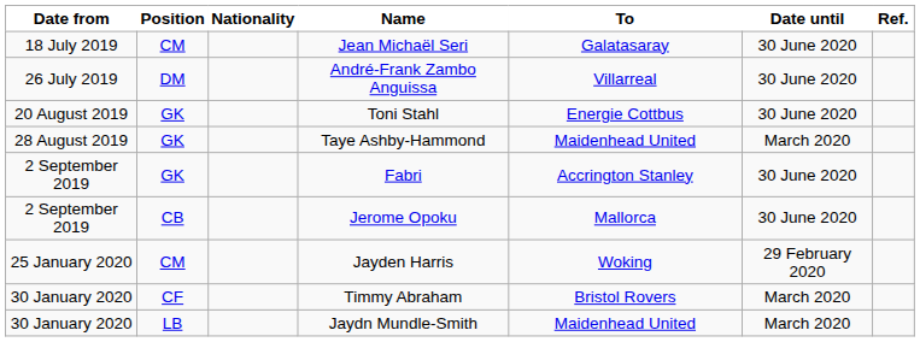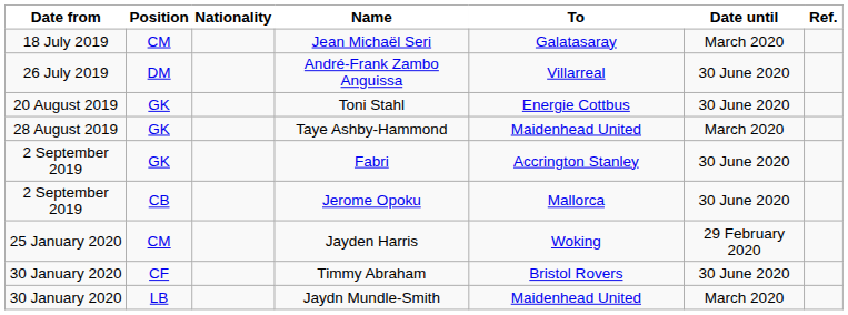 <table class="wikitable"  style="text-align:center; font-size:90%; ">
 <tr>
 <th style="background:white; color:black; border:black; width:110px;">Date from</th>
 <th style="background:white; color:black; border:black; width:50px;">Position</th>
 <th style="background:white; color:black; border:black; width:50px;">Nationality</th>
 <th style="background:white; color:black; border:black; width:180px;">Name</th>
 <th style="background:white; color:black; border:black; width:200px;">To</th>
 <th style="background:white; color:black; border:black; width:110px;">Date until</th>
 <th style="background:white; color:black; border:black; width:30px;">Ref.</th>
 </tr>
 <tr>
 <td>18 July 2019</td>
 <td><a href='#'>CM</a></td>
 <td></td>
 <td><a href='#'>Jean Michaël Seri</a></td>
 <td> <a href='#'>Galatasaray</a></td>
-<td>30 June 2020</td>
+<td>March 2020</td>
 <td></td>
 </tr>
 <tr>
 <td>26 July 2019</td>
 <td><a href='#'>DM</a></td>
 <td></td>
 <td><a href='#'>André-Frank Zambo Anguissa</a></td>
 <td> <a href='#'>Villarreal</a></td>
 <td>30 June 2020</td>
 <td></td>
 </tr>
 <tr>
 <td>20 August 2019</td>
 <td><a href='#'>GK</a></td>
 <td></td>
 <td>Toni Stahl</td>
 <td> <a href='#'>Energie Cottbus</a></td>
 <td>30 June 2020</td>
 <td></td>
 </tr>
 <tr>
 <td>28 August 2019</td>
 <td><a href='#'>GK</a></td>
 <td></td>
 <td>Taye Ashby-Hammond</td>
 <td> <a href='#'>Maidenhead United</a></td>
 <td>March 2020</td>
 <td></td>
 </tr>
 <tr>
 <td>2 September 2019</td>
 <td><a href='#'>GK</a></td>
 <td></td>
 <td><a href='#'>Fabri</a></td>
 <td> <a href='#'>Accrington Stanley</a></td>
 <td>30 June 2020</td>
 <td></td>
 </tr>
 <tr>
 <td>2 September 2019</td>
 <td><a href='#'>CB</a></td>
 <td></td>
 <td><a href='#'>Jerome Opoku</a></td>
 <td> <a href='#'>Mallorca</a></td>
 <td>30 June 2020</td>
 <td></td>
 </tr>
 <tr>
 <td>25 January 2020</td>
 <td><a href='#'>CM</a></td>
 <td></td>
 <td>Jayden Harris</td>
 <td> <a href='#'>Woking</a></td>
 <td>29 February 2020</td>
 <td></td>
 </tr>
 <tr>
 <td>30 January 2020</td>
 <td><a href='#'>CF</a></td>
 <td></td>
 <td>Timmy Abraham</td>
 <td> <a href='#'>Bristol Rovers</a></td>
-<td>March 2020</td>
+<td>30 June 2020</td>
 <td></td>
 </tr>
 <tr>
 <td>30 January 2020</td>
 <td><a href='#'>LB</a></td>
 <td></td>
 <td>Jaydn Mundle-Smith</td>
 <td> <a href='#'>Maidenhead United</a></td>
 <td>March 2020</td>
 <td></td>
 </tr>
 </table>
